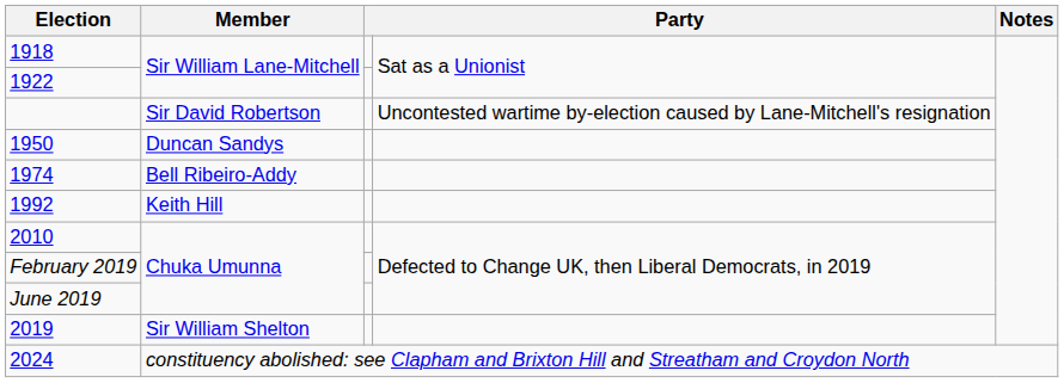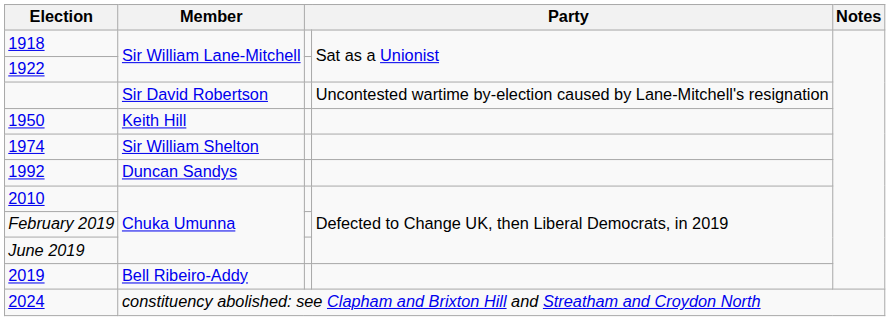 <table class="wikitable">
 <tr>
 <th>Election</th>
 <th>Member</th>
 <th colspan="2">Party</th>
 <th>Notes</th>
 </tr>
 <tr>
 <td><a href='#'>1918</a></td>
 <td rowspan="2"><a href='#'>Sir William Lane-Mitchell</a></td>
 <td></td>
 <td rowspan="2">Sat as a <a href='#'>Unionist</a></td>
 </tr>
 <tr>
 <td><a href='#'>1922</a></td>
 <td></td>
 </tr>
 <tr>
 <td></td>
 <td><a href='#'>Sir David Robertson</a></td>
 <td></td>
 <td>Uncontested wartime by-election caused by Lane-Mitchell's resignation</td>
 </tr>
 <tr>
 <td><a href='#'>1950</a></td>
-<td><a href='#'>Duncan Sandys</a></td>
+<td><a href='#'>Keith Hill</a></td>
 <td></td>
 <td></td>
 </tr>
 <tr>
 <td><a href='#'>1974</a></td>
-<td><a href='#'>Bell Ribeiro-Addy</a></td>
+<td><a href='#'>Sir William Shelton</a></td>
 <td></td>
 <td></td>
 </tr>
 <tr>
 <td><a href='#'>1992</a></td>
-<td><a href='#'>Keith Hill</a></td>
+<td><a href='#'>Duncan Sandys</a></td>
 <td></td>
 <td></td>
 </tr>
 <tr>
 <td><a href='#'>2010</a></td>
 <td rowspan="3"><a href='#'>Chuka Umunna</a></td>
 <td></td>
 <td rowspan="3">Defected to Change UK, then Liberal Democrats, in 2019</td>
 </tr>
 <tr>
 <td><em>February 2019</em></td>
 <td></td>
 </tr>
 <tr>
 <td><em>June 2019</em></td>
 <td></td>
 </tr>
 <tr>
 <td><a href='#'>2019</a></td>
-<td><a href='#'>Sir William Shelton</a></td>
+<td><a href='#'>Bell Ribeiro-Addy</a></td>
 <td></td>
 <td></td>
 </tr>
 <tr>
 <td><a href='#'>2024</a></td>
 <td colspan="4"><em>constituency abolished: see <a href='#'>Clapham and Brixton Hill</a> and <a href='#'>Streatham and Croydon North</a></em></td>
 </tr>
 </table>
